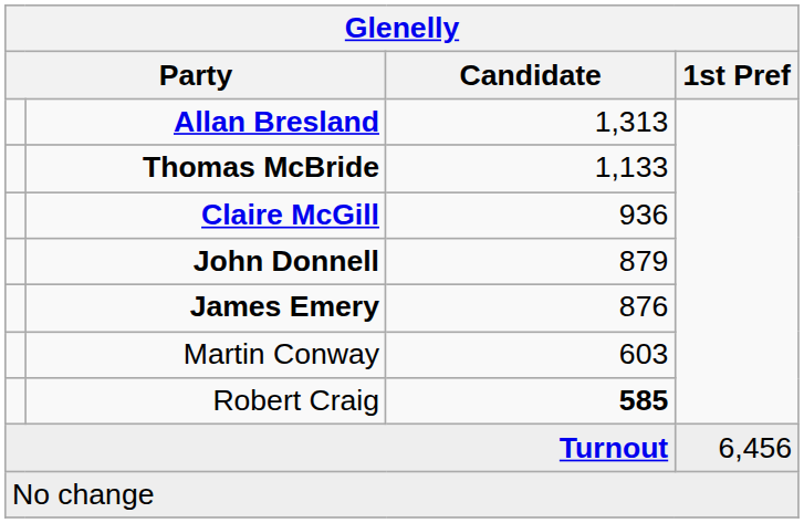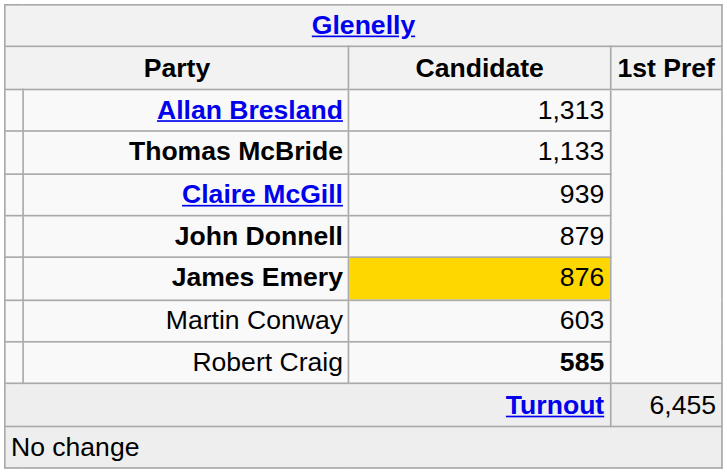 <table class="wikitable">
 <tr>
 <th colspan="4" align="center"><a href='#'>Glenelly</a></th>
 </tr>
 <tr>
 <th colspan="2" align="center" width=200>Party</th>
 <th width=150>Candidate</th>
 <th width=60>1st Pref</th>
 </tr>
 <tr>
 <td></td>
 <td align="right"><strong><a href='#'>Allan Bresland</a></strong></td>
 <td align="right">1,313</td>
 </tr>
 <tr>
 <td></td>
 <td align="right"><strong>Thomas McBride</strong></td>
 <td align="right">1,133</td>
 </tr>
 <tr>
 <td></td>
 <td align="right"><strong><a href='#'>Claire McGill</a></strong></td>
-<td align="right">936</td>
+<td align="right">939</td>
 </tr>
 <tr>
 <td></td>
 <td align="right"><strong>John Donnell</strong></td>
 <td align="right">879</td>
 </tr>
 <tr>
 <td></td>
 <td align="right"><strong>James Emery</strong></td>
-<td align="right">876</td>
+<td align="right" style="background: gold;">876</td>
 </tr>
 <tr>
 <td></td>
 <td align="right">Martin Conway</td>
 <td align="right">603</td>
 </tr>
 <tr>
 <td></td>
 <td align="right">Robert Craig</td>
 <td align="right"><strong>585</strong></td>
 </tr>
 <tr bgcolor="EEEEEE">
 <td colspan=3 align="right"><strong><a href='#'>Turnout</a></strong></td>
-<td align="right">6,456</td>
+<td align="right">6,455</td>
 </tr>
 <tr>
 <td colspan=4 bgcolor="EEEEEE">No change</td>
 </tr>
 </table>
